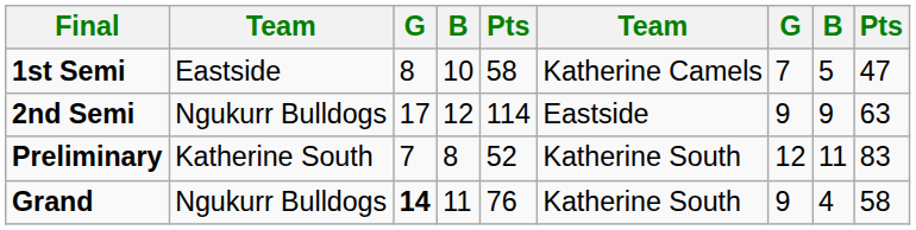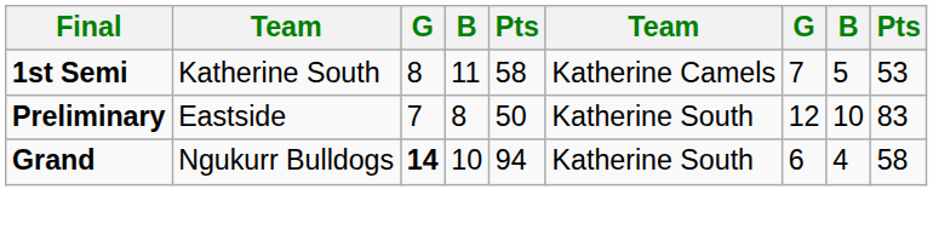 <table class="wikitable">
 <tr>
 <th style="color:green">Final</th>
 <th style="color:green">Team</th>
 <th style="color:green">G</th>
 <th style="color:green">B</th>
 <th style="color:green">Pts</th>
 <th style="color:green">Team</th>
 <th style="color:green">G</th>
 <th style="color:green">B</th>
 <th style="color:green">Pts</th>
 </tr>
 <tr>
 <td><strong>1st Semi</strong></td>
-<td>Eastside</td>
+<td>Katherine South</td>
 <td>8</td>
-<td>10</td>
+<td>11</td>
 <td>58</td>
 <td>Katherine Camels</td>
 <td>7</td>
 <td>5</td>
-<td>47</td>
-</tr>
-<tr>
-<td><strong>2nd Semi</strong></td>
-<td>Ngukurr Bulldogs</td>
-<td>17</td>
-<td>12</td>
-<td>114</td>
-<td>Eastside</td>
-<td>9</td>
-<td>9</td>
-<td>63</td>
+<td>53</td>
 </tr>
 <tr>
 <td><strong>Preliminary</strong></td>
-<td>Katherine South</td>
+<td>Eastside</td>
 <td>7</td>
 <td>8</td>
-<td>52</td>
+<td>50</td>
 <td>Katherine South</td>
 <td>12</td>
-<td>11</td>
+<td>10</td>
 <td>83</td>
 </tr>
 <tr>
 <td><strong>Grand</strong></td>
 <td>Ngukurr Bulldogs</td>
 <td><strong>14</strong></td>
-<td>11</td>
-<td>76</td>
+<td>10</td>
+<td>94</td>
 <td>Katherine South</td>
-<td>9</td>
+<td>6</td>
 <td>4</td>
 <td>58</td>
 </tr>
 </table>
